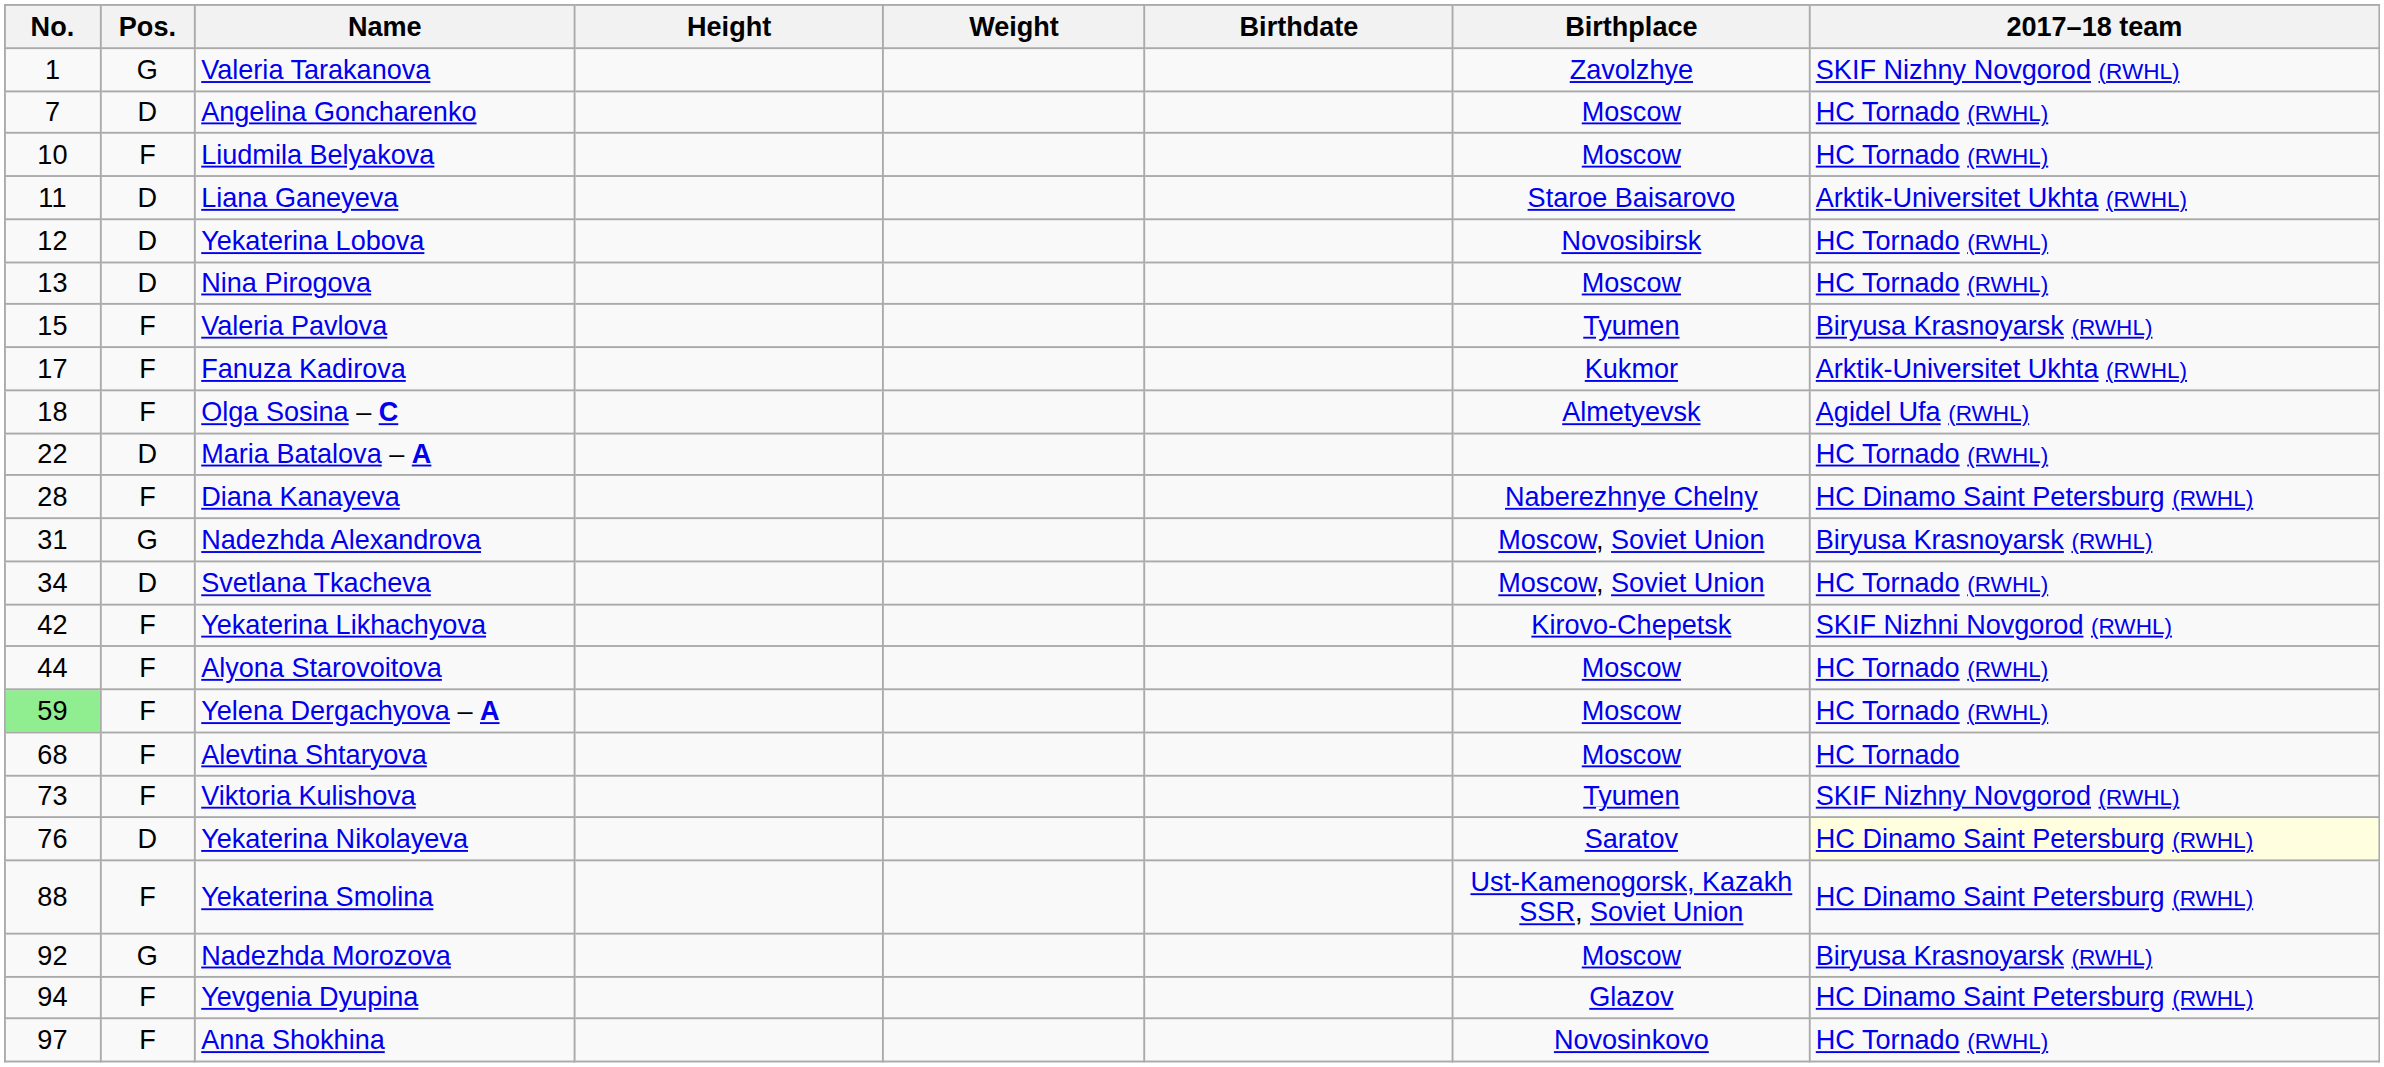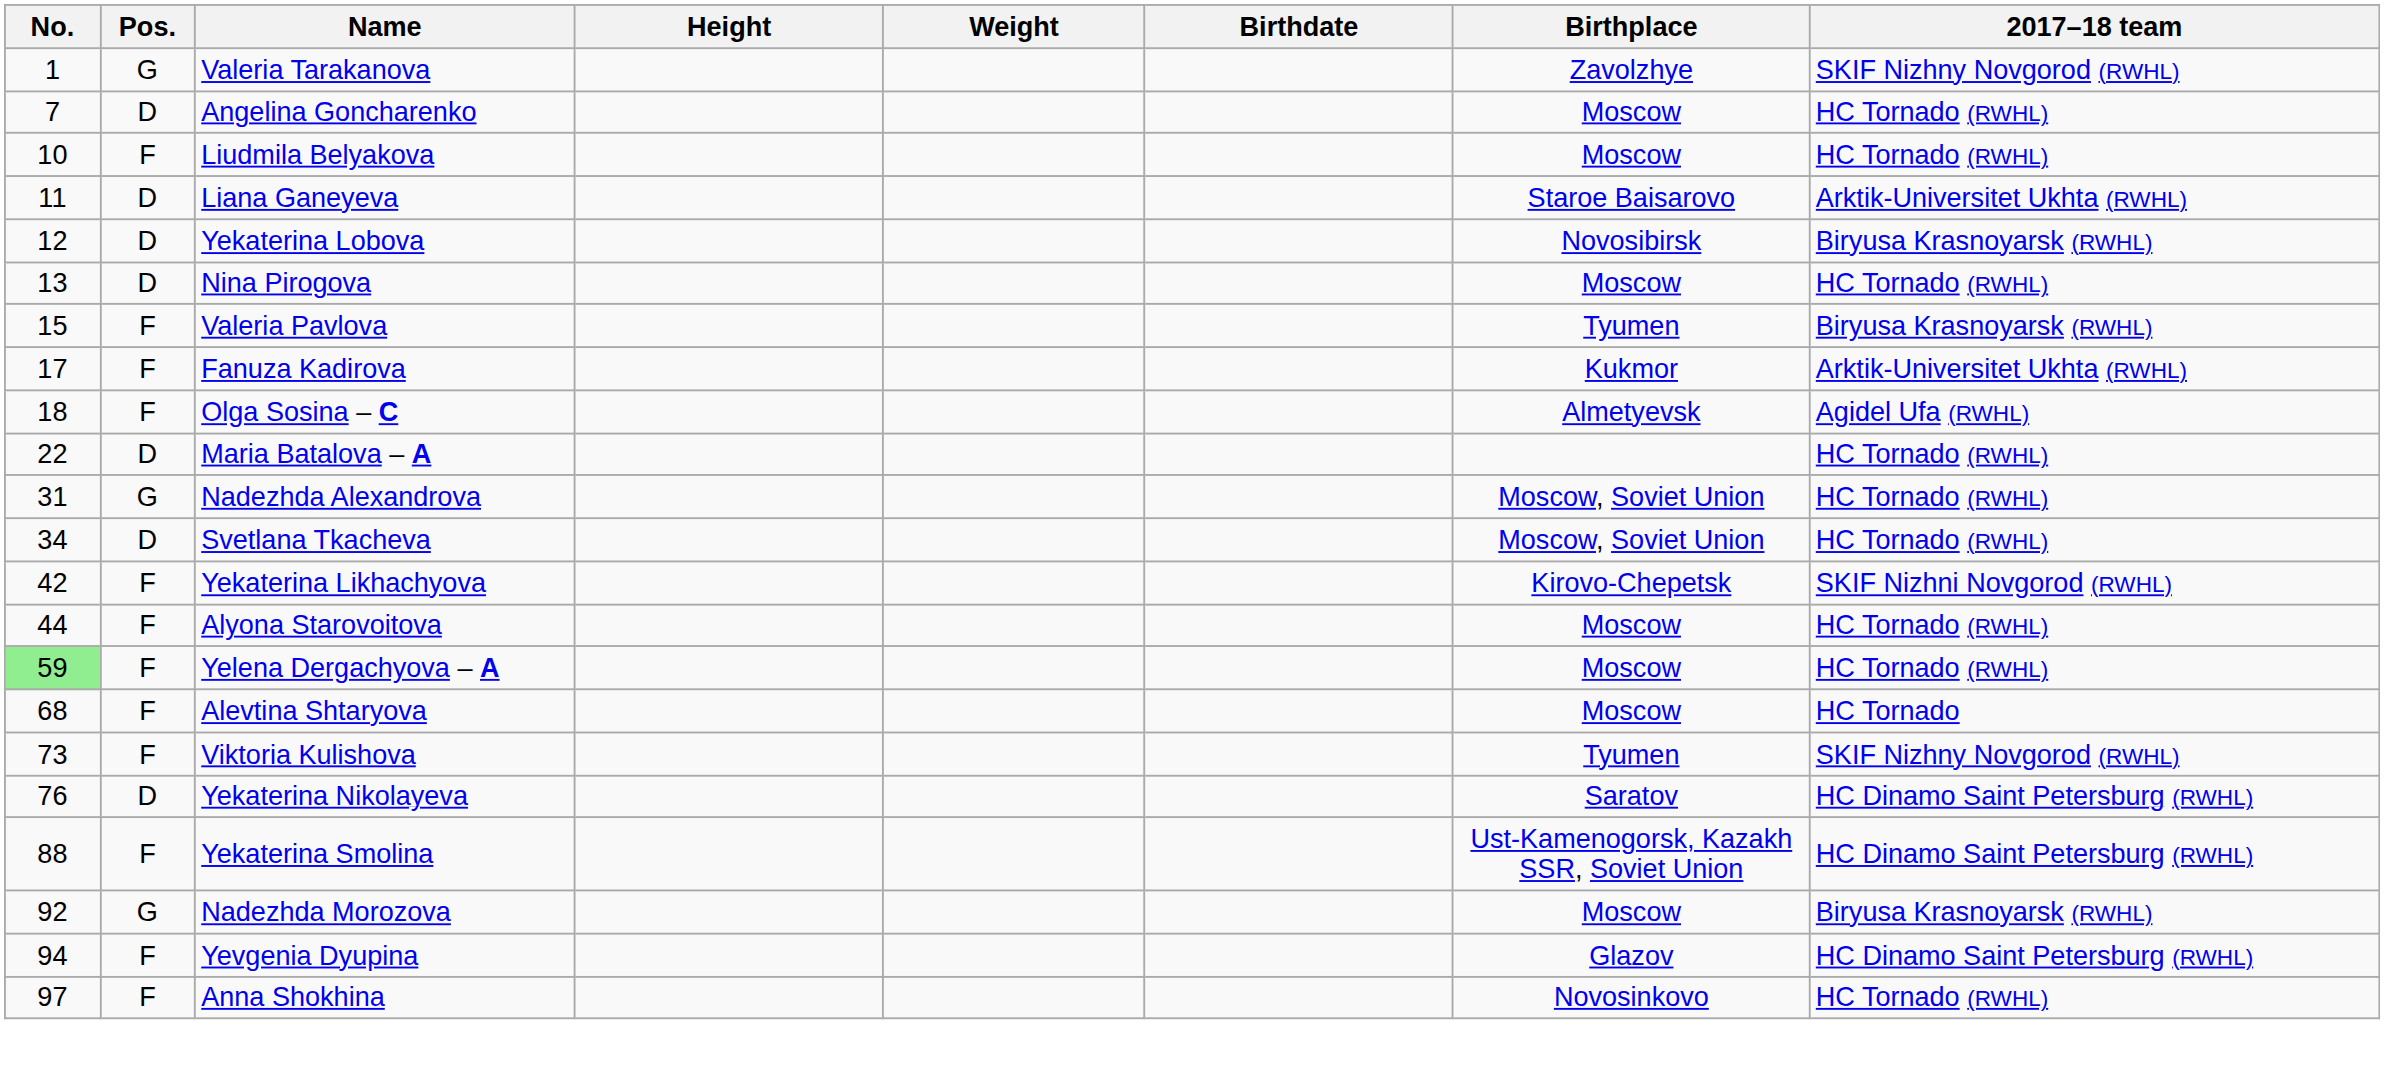 <table width="100%" class="wikitable sortable" style="font-size: 90%; text-align: center;">
 <tr>
 <th style="width:  4%;">No.</th>
 <th style="width:  4%;">Pos.</th>
 <th style="width: 16%;">Name</th>
 <th style="width: 13%;">Height</th>
 <th style="width: 11%;">Weight</th>
 <th style="width: 13%;">Birthdate</th>
 <th style="width: 15%;">Birthplace</th>
 <th style="width: 24%;">2017–18 team</th>
 </tr>
 <tr>
 <td>1</td>
 <td>G</td>
 <td align=left><a href='#'>Valeria Tarakanova</a></td>
 <td></td>
 <td></td>
 <td></td>
 <td><a href='#'>Zavolzhye</a></td>
 <td style="text-align:left;"> <a href='#'>SKIF Nizhny Novgorod</a> <small><a href='#'>(RWHL)</a></small></td>
 </tr>
 <tr>
 <td>7</td>
 <td>D</td>
 <td align=left><a href='#'>Angelina Goncharenko</a></td>
 <td></td>
 <td></td>
 <td></td>
 <td><a href='#'>Moscow</a></td>
 <td style="text-align:left;"> <a href='#'>HC Tornado</a> <small><a href='#'>(RWHL)</a></small></td>
 </tr>
 <tr>
 <td>10</td>
 <td>F</td>
 <td align=left><a href='#'>Liudmila Belyakova</a></td>
 <td></td>
 <td></td>
 <td></td>
 <td><a href='#'>Moscow</a></td>
 <td style="text-align:left;"> <a href='#'>HC Tornado</a> <small><a href='#'>(RWHL)</a></small></td>
 </tr>
 <tr>
 <td>11</td>
 <td>D</td>
 <td align=left><a href='#'>Liana Ganeyeva</a></td>
 <td></td>
 <td></td>
 <td></td>
 <td><a href='#'>Staroe Baisarovo</a></td>
 <td style="text-align:left;"> <a href='#'>Arktik-Universitet Ukhta</a> <small><a href='#'>(RWHL)</a></small></td>
 </tr>
 <tr>
 <td>12</td>
 <td>D</td>
 <td align=left><a href='#'>Yekaterina Lobova</a></td>
 <td></td>
 <td></td>
 <td></td>
 <td><a href='#'>Novosibirsk</a></td>
-<td style="text-align:left;"> <a href='#'>HC Tornado</a> <small><a href='#'>(RWHL)</a></small></td>
+<td style="text-align:left;"> <a href='#'>Biryusa Krasnoyarsk</a> <small><a href='#'>(RWHL)</a></small></td>
 </tr>
 <tr>
 <td>13</td>
 <td>D</td>
 <td align=left><a href='#'>Nina Pirogova</a></td>
 <td></td>
 <td></td>
 <td></td>
 <td><a href='#'>Moscow</a></td>
 <td style="text-align:left;"> <a href='#'>HC Tornado</a> <small><a href='#'>(RWHL)</a></small></td>
 </tr>
 <tr>
 <td>15</td>
 <td>F</td>
 <td align=left><a href='#'>Valeria Pavlova</a></td>
 <td></td>
 <td></td>
 <td></td>
 <td><a href='#'>Tyumen</a></td>
 <td style="text-align:left;"> <a href='#'>Biryusa Krasnoyarsk</a> <small><a href='#'>(RWHL)</a></small></td>
 </tr>
 <tr>
 <td>17</td>
 <td>F</td>
 <td align=left><a href='#'>Fanuza Kadirova</a></td>
 <td></td>
 <td></td>
 <td></td>
 <td><a href='#'>Kukmor</a></td>
 <td style="text-align:left;"> <a href='#'>Arktik-Universitet Ukhta</a> <small><a href='#'>(RWHL)</a></small></td>
 </tr>
 <tr>
 <td>18</td>
 <td>F</td>
 <td align=left><a href='#'>Olga Sosina</a> – <strong><a href='#'>C</a></strong></td>
 <td></td>
 <td></td>
 <td></td>
 <td><a href='#'>Almetyevsk</a></td>
 <td style="text-align:left;"> <a href='#'>Agidel Ufa</a> <small><a href='#'>(RWHL)</a></small></td>
 </tr>
 <tr>
 <td>22</td>
 <td>D</td>
 <td align=left><a href='#'>Maria Batalova</a> – <strong><a href='#'>A</a></strong></td>
 <td></td>
 <td></td>
 <td></td>
 <td></td>
 <td style="text-align:left;"> <a href='#'>HC Tornado</a> <small><a href='#'>(RWHL)</a></small></td>
 </tr>
 <tr>
-<td>28</td>
-<td>F</td>
-<td align=left><a href='#'>Diana Kanayeva</a></td>
-<td></td>
-<td></td>
-<td></td>
-<td><a href='#'>Naberezhnye Chelny</a></td>
-<td style="text-align:left;"> <a href='#'>HC Dinamo Saint Petersburg</a> <small><a href='#'>(RWHL)</a></small></td>
-</tr>
-<tr>
 <td>31</td>
 <td>G</td>
 <td align=left><a href='#'>Nadezhda Alexandrova</a></td>
 <td></td>
 <td></td>
 <td></td>
 <td><a href='#'>Moscow</a>, <a href='#'>Soviet Union</a></td>
-<td style="text-align:left;"> <a href='#'>Biryusa Krasnoyarsk</a> <small><a href='#'>(RWHL)</a></small></td>
+<td style="text-align:left;"> <a href='#'>HC Tornado</a> <small><a href='#'>(RWHL)</a></small></td>
 </tr>
 <tr>
 <td>34</td>
 <td>D</td>
 <td align=left><a href='#'>Svetlana Tkacheva</a></td>
 <td></td>
 <td></td>
 <td></td>
 <td><a href='#'>Moscow</a>, <a href='#'>Soviet Union</a></td>
 <td style="text-align:left;"> <a href='#'>HC Tornado</a> <small><a href='#'>(RWHL)</a></small></td>
 </tr>
 <tr>
 <td>42</td>
 <td>F</td>
 <td align=left><a href='#'>Yekaterina Likhachyova</a></td>
 <td></td>
 <td></td>
 <td></td>
 <td><a href='#'>Kirovo-Chepetsk</a></td>
 <td style="text-align:left;"> <a href='#'>SKIF Nizhni Novgorod</a> <small><a href='#'>(RWHL)</a></small></td>
 </tr>
 <tr>
 <td>44</td>
 <td>F</td>
 <td align=left><a href='#'>Alyona Starovoitova</a></td>
 <td></td>
 <td></td>
 <td></td>
 <td><a href='#'>Moscow</a></td>
 <td style="text-align:left;"> <a href='#'>HC Tornado</a> <small><a href='#'>(RWHL)</a></small></td>
 </tr>
 <tr>
 <td style="background: lightgreen;">59</td>
 <td>F</td>
 <td align=left><a href='#'>Yelena Dergachyova</a> – <strong><a href='#'>A</a></strong></td>
 <td></td>
 <td></td>
 <td></td>
 <td><a href='#'>Moscow</a></td>
 <td style="text-align:left;"> <a href='#'>HC Tornado</a> <small><a href='#'>(RWHL)</a></small></td>
 </tr>
 <tr>
 <td>68</td>
 <td>F</td>
 <td align=left><a href='#'>Alevtina Shtaryova</a></td>
 <td></td>
 <td></td>
 <td></td>
 <td><a href='#'>Moscow</a></td>
 <td style="text-align:left;"> <a href='#'>HC Tornado</a></td>
 </tr>
 <tr>
 <td>73</td>
 <td>F</td>
 <td align=left><a href='#'>Viktoria Kulishova</a></td>
 <td></td>
 <td></td>
 <td></td>
 <td><a href='#'>Tyumen</a></td>
 <td style="text-align:left;"> <a href='#'>SKIF Nizhny Novgorod</a> <small><a href='#'>(RWHL)</a></small></td>
 </tr>
 <tr>
 <td>76</td>
 <td>D</td>
 <td align=left><a href='#'>Yekaterina Nikolayeva</a></td>
 <td></td>
 <td></td>
 <td></td>
 <td><a href='#'>Saratov</a></td>
-<td style="background: lightyellow; text-align:left;"> <a href='#'>HC Dinamo Saint Petersburg</a> <small><a href='#'>(RWHL)</a></small></td>
+<td style="text-align:left;"> <a href='#'>HC Dinamo Saint Petersburg</a> <small><a href='#'>(RWHL)</a></small></td>
 </tr>
 <tr>
 <td>88</td>
 <td>F</td>
 <td align=left><a href='#'>Yekaterina Smolina</a></td>
 <td></td>
 <td></td>
 <td></td>
 <td><a href='#'>Ust-Kamenogorsk, Kazakh SSR</a>, <a href='#'>Soviet Union</a></td>
 <td style="text-align:left;"> <a href='#'>HC Dinamo Saint Petersburg</a> <small><a href='#'>(RWHL)</a></small></td>
 </tr>
 <tr>
 <td>92</td>
 <td>G</td>
 <td align=left><a href='#'>Nadezhda Morozova</a></td>
 <td></td>
 <td></td>
 <td></td>
 <td><a href='#'>Moscow</a></td>
 <td style="text-align:left;"> <a href='#'>Biryusa Krasnoyarsk</a> <small><a href='#'>(RWHL)</a></small></td>
 </tr>
 <tr>
 <td>94</td>
 <td>F</td>
 <td align=left><a href='#'>Yevgenia Dyupina</a></td>
 <td></td>
 <td></td>
 <td></td>
 <td><a href='#'>Glazov</a></td>
 <td style="text-align:left;"> <a href='#'>HC Dinamo Saint Petersburg</a> <small><a href='#'>(RWHL)</a></small></td>
 </tr>
 <tr>
 <td>97</td>
 <td>F</td>
 <td align=left><a href='#'>Anna Shokhina</a></td>
 <td></td>
 <td></td>
 <td></td>
 <td><a href='#'>Novosinkovo</a></td>
 <td style="text-align:left;"> <a href='#'>HC Tornado</a> <small><a href='#'>(RWHL)</a></small></td>
 </tr>
 </table>
